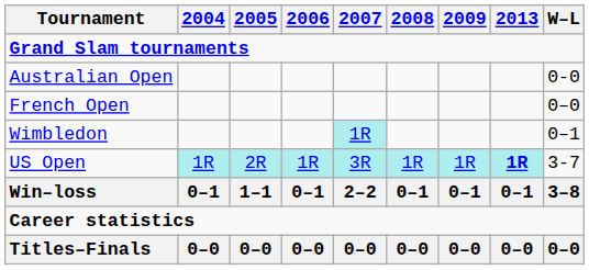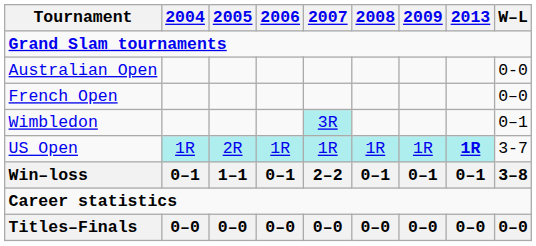 <table class=wikitable style=text-align:center;font-size:97%>
 <tr>
 <th>Tournament</th>
 <th><a href='#'>2004</a></th>
 <th><a href='#'>2005</a></th>
 <th><a href='#'>2006</a></th>
 <th><a href='#'>2007</a></th>
 <th><a href='#'>2008</a></th>
 <th><a href='#'>2009</a></th>
 <th><a href='#'>2013</a></th>
 <th>W–L</th>
 </tr>
 <tr>
 <td colspan=15 align=left><a href='#'><strong>Grand Slam tournaments</strong></a></td>
 </tr>
 <tr>
 <td align=left><a href='#'>Australian Open</a></td>
 <td></td>
 <td></td>
 <td></td>
 <td></td>
 <td></td>
 <td></td>
 <td></td>
 <td>0-0</td>
 </tr>
 <tr>
 <td align=left><a href='#'>French Open</a></td>
 <td></td>
 <td></td>
 <td></td>
 <td></td>
 <td></td>
 <td></td>
 <td></td>
 <td>0–0</td>
 </tr>
 <tr>
 <td align=left><a href='#'>Wimbledon</a></td>
 <td></td>
 <td></td>
 <td></td>
-<td bgcolor=afeeee><a href='#'>1R</a></td>
+<td bgcolor=afeeee><a href='#'>3R</a></td>
 <td></td>
 <td></td>
 <td></td>
 <td>0–1</td>
 </tr>
 <tr>
 <td align=left><a href='#'>US Open</a></td>
 <td bgcolor=afeeee><a href='#'>1R</a></td>
 <td bgcolor=afeeee><a href='#'>2R</a></td>
 <td bgcolor=afeeee><a href='#'>1R</a></td>
-<td bgcolor=afeeee><a href='#'>3R</a></td>
+<td bgcolor=afeeee><a href='#'>1R</a></td>
 <td bgcolor=afeeee><a href='#'>1R</a></td>
 <td bgcolor=afeeee><a href='#'>1R</a></td>
 <td bgcolor=afeeee><strong><a href='#'>1R</a></strong></td>
 <td>3-7</td>
 </tr>
 <tr>
 <th style=text-align:left>Win–loss</th>
 <th>0–1</th>
 <th>1–1</th>
 <th>0–1</th>
 <th>2–2</th>
 <th>0–1</th>
 <th>0–1</th>
 <th>0–1</th>
 <th>3–8</th>
 </tr>
 <tr>
 <td colspan=15 align=left><strong>Career statistics</strong></td>
 </tr>
 <tr>
 <th style=text-align:left>Titles–Finals</th>
 <th>0–0</th>
 <th>0–0</th>
 <th>0–0</th>
 <th>0–0</th>
 <th>0–0</th>
 <th>0–0</th>
 <th>0–0</th>
 <th>0–0</th>
 </tr>
 </table>
